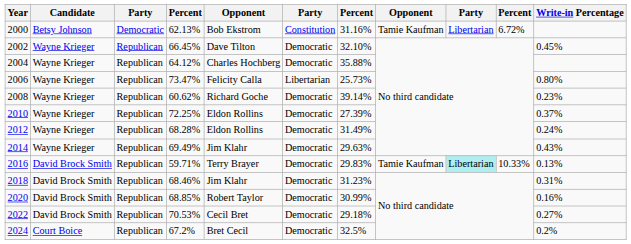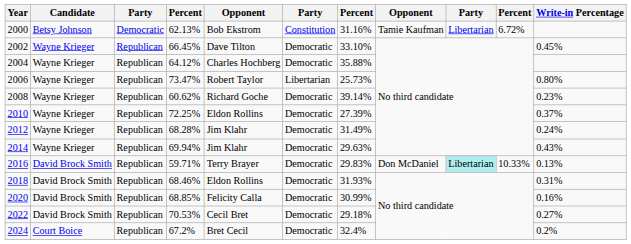 <table class="wikitable sortable" style="margin:0.5em auto; font-size:95%;">
 <tr>
 <th>Year</th>
 <th>Candidate</th>
 <th>Party</th>
 <th>Percent</th>
 <th>Opponent</th>
 <th>Party</th>
 <th>Percent</th>
 <th>Opponent</th>
 <th>Party</th>
 <th>Percent</th>
 <th><a href='#'>Write-in</a> Percentage</th>
 </tr>
 <tr>
 <td>2000</td>
 <td><a href='#'>Betsy Johnson</a></td>
 <td><a href='#'>Democratic</a></td>
 <td>62.13%</td>
 <td>Bob Ekstrom</td>
 <td><a href='#'>Constitution</a></td>
 <td>31.16%</td>
 <td>Tamie Kaufman</td>
 <td><a href='#'>Libertarian</a></td>
 <td>6.72%</td>
 </tr>
 <tr>
 <td>2002</td>
 <td><a href='#'>Wayne Krieger</a></td>
 <td><a href='#'>Republican</a></td>
 <td>66.45%</td>
 <td>Dave Tilton</td>
 <td>Democratic</td>
-<td>32.10%</td>
+<td>33.10%</td>
 <td colspan="3" rowspan="7">No third candidate</td>
 <td>0.45%</td>
 </tr>
 <tr>
 <td>2004</td>
 <td>Wayne Krieger</td>
 <td>Republican</td>
 <td>64.12%</td>
 <td>Charles Hochberg</td>
 <td>Democratic</td>
 <td>35.88%</td>
 <td></td>
 </tr>
 <tr>
 <td>2006</td>
 <td>Wayne Krieger</td>
 <td>Republican</td>
 <td>73.47%</td>
-<td>Felicity Calla</td>
+<td>Robert Taylor</td>
 <td>Libertarian</td>
 <td>25.73%</td>
 <td>0.80%</td>
 </tr>
 <tr>
 <td>2008</td>
 <td>Wayne Krieger</td>
 <td>Republican</td>
 <td>60.62%</td>
 <td>Richard Goche</td>
 <td>Democratic</td>
 <td>39.14%</td>
 <td>0.23%</td>
 </tr>
 <tr>
 <td><a href='#'>2010</a></td>
 <td>Wayne Krieger</td>
 <td>Republican</td>
 <td>72.25%</td>
 <td>Eldon Rollins</td>
 <td>Democratic</td>
 <td>27.39%</td>
 <td>0.37%</td>
 </tr>
 <tr>
 <td><a href='#'>2012</a></td>
 <td>Wayne Krieger</td>
 <td>Republican</td>
 <td>68.28%</td>
-<td>Eldon Rollins</td>
+<td>Jim Klahr</td>
 <td>Democratic</td>
 <td>31.49%</td>
 <td>0.24%</td>
 </tr>
 <tr>
 <td><a href='#'>2014</a></td>
 <td>Wayne Krieger</td>
 <td>Republican</td>
-<td>69.49%</td>
+<td>69.94%</td>
 <td>Jim Klahr</td>
 <td>Democratic</td>
 <td>29.63%</td>
 <td>0.43%</td>
 </tr>
 <tr>
 <td><a href='#'>2016</a></td>
 <td><a href='#'>David Brock Smith</a></td>
 <td>Republican</td>
 <td>59.71%</td>
 <td>Terry Brayer</td>
 <td>Democratic</td>
 <td>29.83%</td>
-<td>Tamie Kaufman</td>
+<td>Don McDaniel</td>
 <td style="background: paleturquoise;">Libertarian</td>
 <td>10.33%</td>
 <td>0.13%</td>
 </tr>
 <tr>
 <td><a href='#'>2018</a></td>
 <td>David Brock Smith</td>
 <td>Republican</td>
 <td>68.46%</td>
-<td>Jim Klahr</td>
+<td>Eldon Rollins</td>
 <td>Democratic</td>
-<td>31.23%</td>
+<td>31.93%</td>
 <td colspan="3" rowspan="43">No third candidate</td>
 <td>0.31%</td>
 </tr>
 <tr>
 <td><a href='#'>2020</a></td>
 <td>David Brock Smith</td>
 <td>Republican</td>
 <td>68.85%</td>
-<td>Robert Taylor</td>
+<td>Felicity Calla</td>
 <td>Democratic</td>
 <td>30.99%</td>
 <td>0.16%</td>
 </tr>
 <tr>
 <td><a href='#'>2022</a></td>
 <td>David Brock Smith</td>
 <td>Republican</td>
 <td>70.53%</td>
 <td>Cecil Bret</td>
 <td>Democratic</td>
 <td>29.18%</td>
 <td>0.27%</td>
 </tr>
 <tr>
 <td><a href='#'>2024</a></td>
 <td><a href='#'>Court Boice</a></td>
 <td>Republican</td>
 <td>67.2%</td>
 <td>Bret Cecil</td>
 <td>Democratic</td>
-<td>32.5%</td>
+<td>32.4%</td>
 <td>0.2%</td>
 </tr>
 </table>
